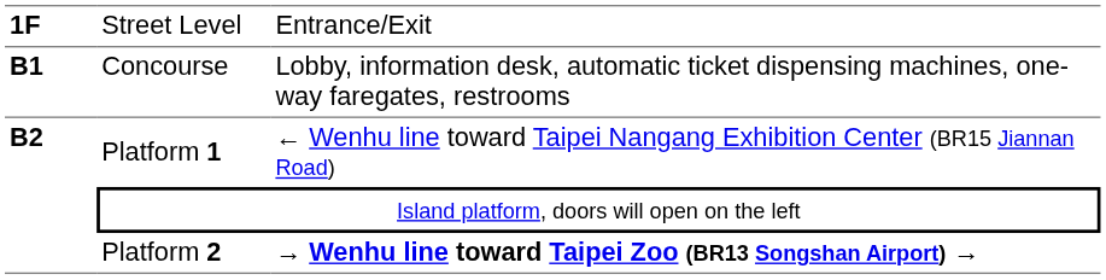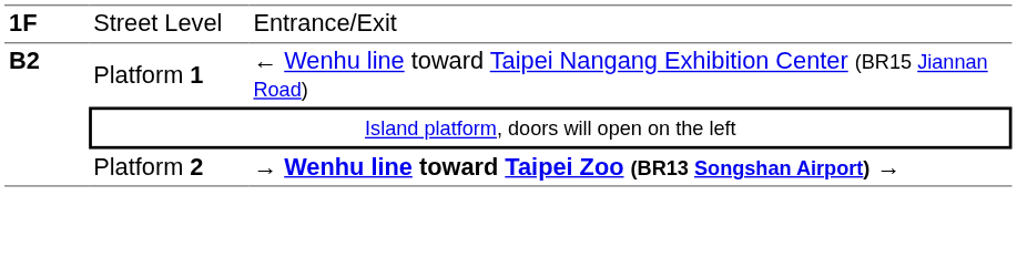 <table table border=0 cellspacing=0 cellpadding=3>
 <tr>
 <td style="border-bottom:solid 1px gray;border-top:solid 1px gray;" width=50 valign=top><strong>1F</strong></td>
 <td style="border-top:solid 1px gray;border-bottom:solid 1px gray;" width=100 valign=top>Street Level</td>
 <td style="border-top:solid 1px gray;border-bottom:solid 1px gray;" width=500 valign=top>Entrance/Exit</td>
-</tr>
-<tr>
-<td style="border-bottom:solid 1px gray;" valign=top><strong>B1</strong></td>
-<td style="border-bottom:solid 1px gray;" valign=top>Concourse</td>
-<td style="border-bottom:solid 1px gray;" valign=top>Lobby, information desk, automatic ticket dispensing machines, one-way faregates, restrooms</td>
 </tr>
 <tr>
 <td style="border-bottom:solid 1px gray;" rowspan=3 valign=top><strong>B2</strong></td>
 <td>Platform <span><strong>1</strong></span></td>
 <td>←  <a href='#'>Wenhu line</a> toward <a href='#'>Taipei Nangang Exhibition Center</a> <small>(BR15 <a href='#'>Jiannan Road</a>)</small></td>
 </tr>
 <tr>
 <td style="border-top:solid 2px black;border-right:solid 2px black;border-left:solid 2px black;border-bottom:solid 2px black;text-align:center;" colspan=2><small><a href='#'>Island platform</a>, doors will open on the left</small></td>
 </tr>
 <tr>
 <td style="border-bottom:solid 1px gray;">Platform <span><strong>2</strong></span></td>
 <td style="border-bottom:solid 1px gray;"><strong><span>→</span>  <a href='#'>Wenhu line</a> toward <a href='#'>Taipei Zoo</a> <small>(BR13 <a href='#'>Songshan Airport</a>)</small> →</strong></td>
 </tr>
 </table>
